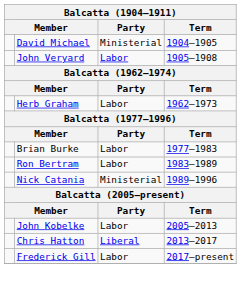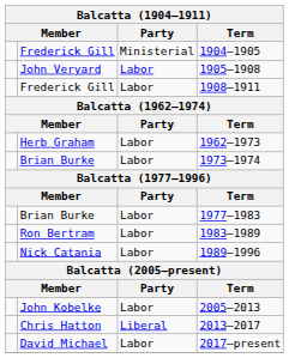 <table class="wikitable">
 <tr>
 <th colspan="4">Balcatta (1904–1911)</th>
 </tr>
 <tr>
 <th colspan="2">Member</th>
 <th>Party</th>
 <th>Term</th>
 </tr>
 <tr>
 <td> </td>
-<td><a href='#'>David Michael</a></td>
+<td><a href='#'>Frederick Gill</a></td>
 <td>Ministerial</td>
 <td><a href='#'>1904</a>–1905</td>
 </tr>
 <tr>
 <td> </td>
 <td><a href='#'>John Veryard</a></td>
 <td><a href='#'>Labor</a></td>
 <td><a href='#'>1905</a>–1908</td>
+</tr>
+<tr>
+<td> </td>
+<td>Frederick Gill</td>
+<td>Labor</td>
+<td><a href='#'>1908</a>–1911</td>
 </tr>
 <tr>
 <th colspan="4">Balcatta (1962–1974)</th>
 </tr>
 <tr>
 <th colspan="2">Member</th>
 <th>Party</th>
 <th>Term</th>
 </tr>
 <tr>
 <td> </td>
 <td><a href='#'>Herb Graham</a></td>
 <td>Labor</td>
 <td><a href='#'>1962</a>–1973</td>
+</tr>
+<tr>
+<td> </td>
+<td><a href='#'>Brian Burke</a></td>
+<td>Labor</td>
+<td><a href='#'>1973</a>–1974</td>
 </tr>
 <tr>
 <th colspan="4">Balcatta (1977–1996)</th>
 </tr>
 <tr>
 <th colspan="2">Member</th>
 <th>Party</th>
 <th>Term</th>
 </tr>
 <tr>
 <td> </td>
 <td>Brian Burke</td>
 <td>Labor</td>
 <td><a href='#'>1977</a>–1983</td>
 </tr>
 <tr>
 <td> </td>
 <td><a href='#'>Ron Bertram</a></td>
 <td>Labor</td>
 <td><a href='#'>1983</a>–1989</td>
 </tr>
 <tr>
 <td> </td>
 <td><a href='#'>Nick Catania</a></td>
-<td>Ministerial</td>
+<td>Labor</td>
 <td><a href='#'>1989</a>–1996</td>
 </tr>
 <tr>
 <th colspan="4">Balcatta (2005–present)</th>
 </tr>
 <tr>
 <th colspan="2">Member</th>
 <th>Party</th>
 <th>Term</th>
 </tr>
 <tr>
 <td> </td>
 <td><a href='#'>John Kobelke</a></td>
 <td>Labor</td>
 <td><a href='#'>2005</a>–2013</td>
 </tr>
 <tr>
 <td> </td>
 <td><a href='#'>Chris Hatton</a></td>
 <td><a href='#'>Liberal</a></td>
 <td><a href='#'>2013</a>–2017</td>
 </tr>
 <tr>
 <td> </td>
-<td><a href='#'>Frederick Gill</a></td>
+<td><a href='#'>David Michael</a></td>
 <td>Labor</td>
 <td><a href='#'>2017</a>–present</td>
 </tr>
 <tr>
 </tr>
 </table>
